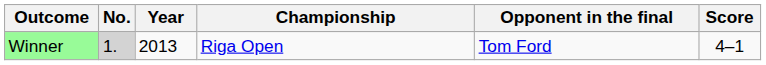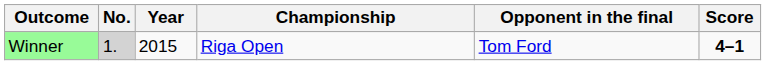 <table class="wikitable sortable">
 <tr>
 <th width="80">Outcome</th>
 <th width="20">No.</th>
 <th width="50">Year</th>
 <th style="width:250px;">Championship</th>
 <th style="width:200px;">Opponent in the final</th>
 <th style="width:50px;">Score</th>
 </tr>
 <tr>
 <td bgcolor="98FB98">Winner</td>
 <td style="background: lightgrey;">1.</td>
-<td>2013</td>
+<td>2015</td>
 <td><a href='#'>Riga Open</a></td>
 <td> <a href='#'>Tom Ford</a></td>
-<td align="center">4–1</td>
+<td align="center"><strong>4–1</strong></td>
 </tr>
 </table>
